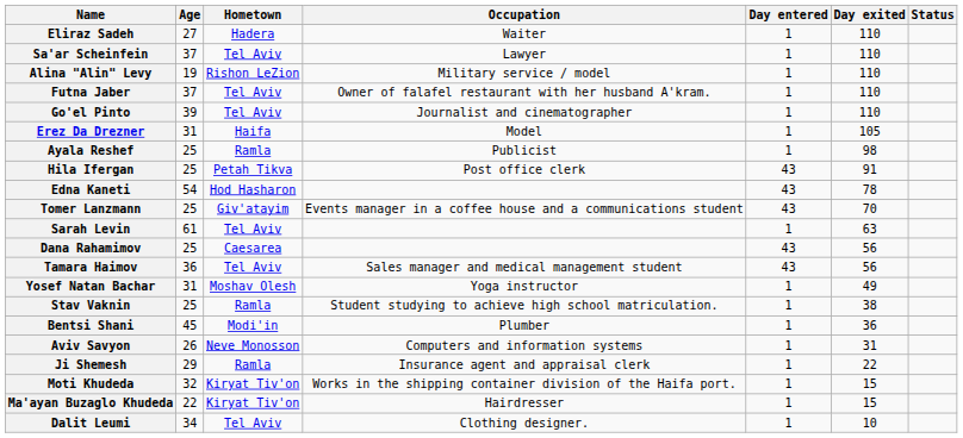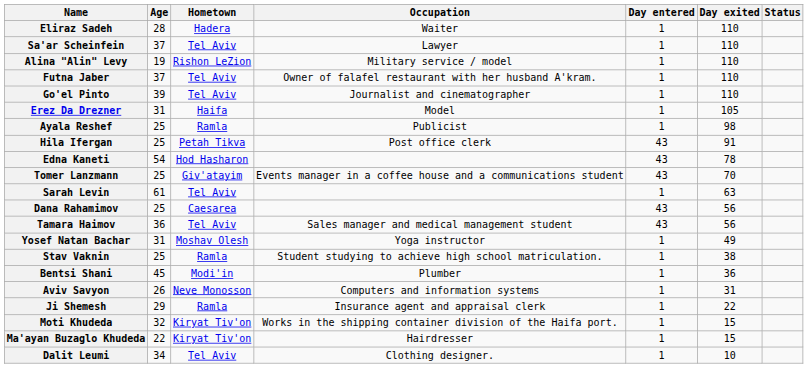 <table class="wikitable sortable" style="text-align:center;">
 <tr>
 <th>Name</th>
 <th>Age</th>
 <th>Hometown</th>
 <th>Occupation</th>
 <th>Day entered</th>
 <th>Day exited</th>
 <th>Status</th>
 </tr>
 <tr>
 <th>Eliraz Sadeh</th>
-<td>27</td>
+<td>28</td>
 <td><a href='#'>Hadera</a></td>
 <td>Waiter</td>
 <td>1</td>
 <td>110</td>
 <td></td>
 </tr>
 <tr>
 <th>Sa'ar Scheinfein</th>
 <td>37</td>
 <td><a href='#'>Tel Aviv</a></td>
 <td>Lawyer</td>
 <td>1</td>
 <td>110</td>
 <td></td>
 </tr>
 <tr>
 <th>Alina "Alin" Levy</th>
 <td>19</td>
 <td><a href='#'>Rishon LeZion</a></td>
 <td>Military service / model</td>
 <td>1</td>
 <td>110</td>
 <td></td>
 </tr>
 <tr>
 <th>Futna Jaber</th>
 <td>37</td>
 <td><a href='#'>Tel Aviv</a></td>
 <td>Owner of falafel restaurant with her husband A'kram.</td>
 <td>1</td>
 <td>110</td>
 <td></td>
 </tr>
 <tr>
 <th>Go'el Pinto</th>
 <td>39</td>
 <td><a href='#'>Tel Aviv</a></td>
 <td>Journalist and cinematographer</td>
 <td>1</td>
 <td>110</td>
 <td></td>
 </tr>
 <tr>
 <th><a href='#'>Erez Da Drezner</a></th>
 <td>31</td>
 <td><a href='#'>Haifa</a></td>
 <td>Model</td>
 <td>1</td>
 <td>105</td>
 <td></td>
 </tr>
 <tr>
 <th>Ayala Reshef</th>
 <td>25</td>
 <td><a href='#'>Ramla</a></td>
 <td>Publicist</td>
 <td>1</td>
 <td>98</td>
 <td></td>
 </tr>
 <tr>
 <th>Hila Ifergan</th>
 <td>25</td>
 <td><a href='#'>Petah Tikva</a></td>
 <td>Post office clerk</td>
 <td>43</td>
 <td>91</td>
 <td></td>
 </tr>
 <tr>
 <th>Edna Kaneti</th>
 <td>54</td>
 <td><a href='#'>Hod Hasharon</a></td>
 <td></td>
 <td>43</td>
 <td>78</td>
 <td></td>
 </tr>
 <tr>
 <th>Tomer Lanzmann</th>
 <td>25</td>
 <td><a href='#'>Giv'atayim</a></td>
 <td>Events manager in a coffee house and a communications student</td>
 <td>43</td>
 <td>70</td>
 <td></td>
 </tr>
 <tr>
 <th>Sarah Levin</th>
 <td>61</td>
 <td><a href='#'>Tel Aviv</a></td>
 <td></td>
 <td>1</td>
 <td>63</td>
 <td></td>
 </tr>
 <tr>
 <th>Dana Rahamimov</th>
 <td>25</td>
 <td><a href='#'>Caesarea</a></td>
 <td></td>
 <td>43</td>
 <td>56</td>
 <td></td>
 </tr>
 <tr>
 <th>Tamara Haimov</th>
 <td>36</td>
 <td><a href='#'>Tel Aviv</a></td>
 <td>Sales manager and medical management student</td>
 <td>43</td>
 <td>56</td>
 <td></td>
 </tr>
 <tr>
 <th>Yosef Natan Bachar</th>
 <td>31</td>
 <td><a href='#'>Moshav Olesh</a></td>
 <td>Yoga instructor</td>
 <td>1</td>
 <td>49</td>
 <td></td>
 </tr>
 <tr>
 <th>Stav Vaknin</th>
 <td>25</td>
 <td><a href='#'>Ramla</a></td>
 <td>Student studying to achieve high school matriculation.</td>
 <td>1</td>
 <td>38</td>
 <td></td>
 </tr>
 <tr>
 <th>Bentsi Shani</th>
 <td>45</td>
 <td><a href='#'>Modi'in</a></td>
 <td>Plumber</td>
 <td>1</td>
 <td>36</td>
 <td></td>
 </tr>
 <tr>
 <th>Aviv Savyon</th>
 <td>26</td>
 <td><a href='#'>Neve Monosson</a></td>
 <td>Computers and information systems</td>
 <td>1</td>
 <td>31</td>
 <td></td>
 </tr>
 <tr>
 <th>Ji Shemesh</th>
 <td>29</td>
 <td><a href='#'>Ramla</a></td>
 <td>Insurance agent and appraisal clerk</td>
 <td>1</td>
 <td>22</td>
 <td></td>
 </tr>
 <tr>
 <th>Moti Khudeda</th>
 <td>32</td>
 <td><a href='#'>Kiryat Tiv'on</a></td>
 <td>Works in the shipping container division of the Haifa port.</td>
 <td>1</td>
 <td>15</td>
 <td></td>
 </tr>
 <tr>
 <th>Ma'ayan Buzaglo Khudeda</th>
 <td>22</td>
 <td><a href='#'>Kiryat Tiv'on</a></td>
 <td>Hairdresser</td>
 <td>1</td>
 <td>15</td>
 <td></td>
 </tr>
 <tr>
 <th>Dalit Leumi</th>
 <td>34</td>
 <td><a href='#'>Tel Aviv</a></td>
 <td>Clothing designer.</td>
 <td>1</td>
 <td>10</td>
 <td></td>
 </tr>
 </table>
